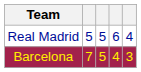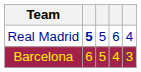 <table class=" wikitable">
 <tr>
 <th>Team</th>
 <th></th>
 <th></th>
 <th></th>
 <th></th>
 </tr>
 <tr style="background:#d0e7ff; color:#000c99; text-align:center; background:#fff;">
 <td>Real Madrid</td>
-<td>5</td>
+<td><strong>5</strong></td>
 <td>5</td>
 <td>6</td>
 <td>4</td>
 </tr>
 <tr style="background:gold; color:#fff000; text-align:center; background:#a2214b;">
 <td>Barcelona</td>
-<td>7</td>
+<td>6</td>
 <td>5</td>
 <td>4</td>
 <td>3</td>
 </tr>
 </table>
